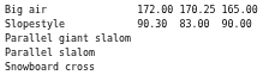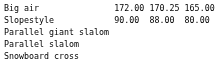 <table>
 <tr>
 <td>Big air<br></td>
 <td></td>
 <td>172.00</td>
 <td></td>
 <td>170.25</td>
 <td></td>
 <td>165.00</td>
 </tr>
 <tr>
 <td>Slopestyle<br></td>
 <td></td>
-<td>90.30</td>
+<td>90.00</td>
 <td></td>
-<td>83.00</td>
+<td>88.00</td>
 <td></td>
-<td>90.00</td>
+<td>80.00</td>
 </tr>
 <tr>
 <td>Parallel giant slalom<br></td>
 <td colspan=2></td>
 <td colspan=2></td>
 <td colspan=2></td>
 </tr>
 <tr>
 <td>Parallel slalom<br></td>
 <td colspan=2></td>
 <td colspan=2></td>
 <td colspan=2></td>
 </tr>
 <tr>
 <td>Snowboard cross<br></td>
 <td colspan=2></td>
 <td colspan=2></td>
 <td colspan=2></td>
 </tr>
 </table>
